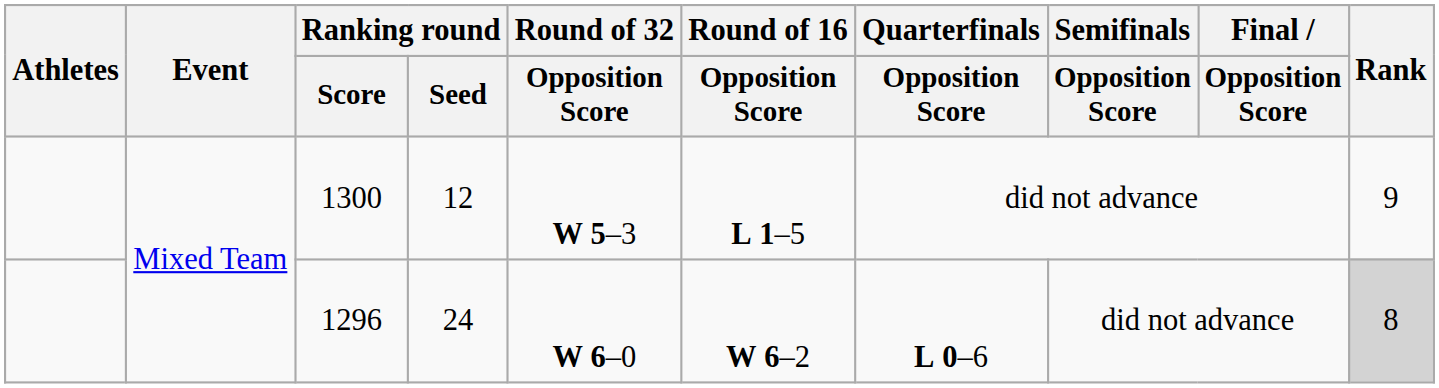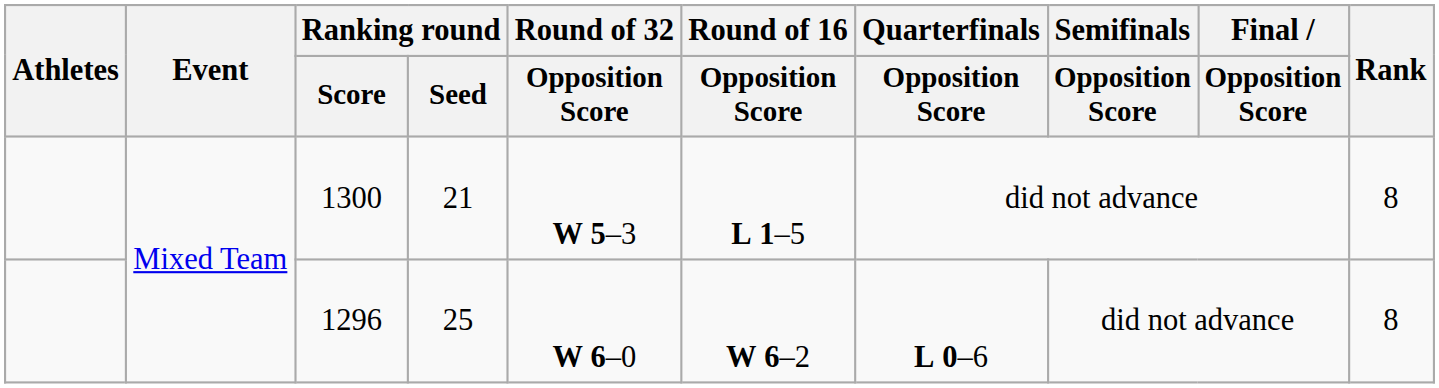 <table class="wikitable" style="font-size:90%;">
 <tr>
 <th rowspan="2">Athletes</th>
 <th rowspan="2">Event</th>
 <th colspan="2">Ranking round</th>
 <th>Round of 32</th>
 <th>Round of 16</th>
 <th>Quarterfinals</th>
 <th>Semifinals</th>
 <th>Final / </th>
 <th rowspan=2>Rank</th>
 </tr>
 <tr style="font-size:95%">
 <th>Score</th>
 <th>Seed</th>
 <th>Opposition<br>Score</th>
 <th>Opposition<br>Score</th>
 <th>Opposition<br>Score</th>
 <th>Opposition<br>Score</th>
 <th>Opposition<br>Score</th>
 </tr>
 <tr align=center>
 <td align=left><br></td>
 <td rowspan=2><a href='#'>Mixed Team</a></td>
 <td>1300</td>
-<td>12</td>
+<td>21</td>
 <td><br><br><strong>W</strong> <strong>5</strong>–3</td>
 <td><br><br><strong>L</strong> <strong>1</strong>–5</td>
 <td colspan=3>did not advance</td>
-<td>9</td>
+<td>8</td>
 </tr>
 <tr align=center>
 <td align=left><br></td>
 <td>1296</td>
-<td>24</td>
+<td>25</td>
 <td><br><br><strong>W</strong> <strong>6</strong>–0</td>
 <td><br><br><strong>W</strong> <strong>6</strong>–2</td>
 <td><br><br><strong>L</strong> <strong>0</strong>–6</td>
 <td colspan=2>did not advance</td>
-<td style="background: lightgrey;">8</td>
+<td>8</td>
 </tr>
 </table>
